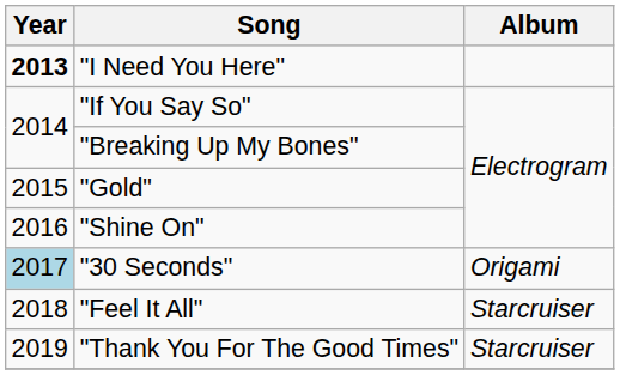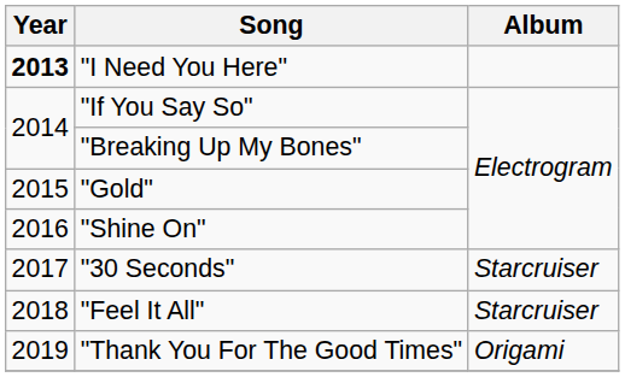 <table class="wikitable">
 <tr>
 <th>Year</th>
 <th>Song</th>
 <th>Album</th>
 </tr>
 <tr>
 <td><strong>2013</strong></td>
 <td>"I Need You Here"</td>
 <td></td>
 </tr>
 <tr>
 <td rowspan="2">2014</td>
 <td>"If You Say So"</td>
 <td rowspan="4"><em>Electrogram</em></td>
 </tr>
 <tr>
 <td>"Breaking Up My Bones"</td>
 </tr>
 <tr>
 <td>2015</td>
 <td>"Gold"</td>
 </tr>
 <tr>
 <td>2016</td>
 <td>"Shine On"</td>
 </tr>
 <tr>
-<td style="background: lightblue;">2017</td>
+<td>2017</td>
 <td>"30 Seconds"</td>
-<td rowspan="1"><em>Origami</em></td>
+<td rowspan="1"><em>Starcruiser</em></td>
 </tr>
 <tr>
 <td>2018</td>
 <td>"Feel It All"</td>
 <td rowspan="1"><em>Starcruiser</em></td>
 </tr>
 <tr>
 <td>2019</td>
 <td>"Thank You For The Good Times"</td>
-<td rowspan="1"><em>Starcruiser</em></td>
+<td rowspan="1"><em>Origami</em></td>
 </tr>
 <tr>
 </tr>
 </table>
